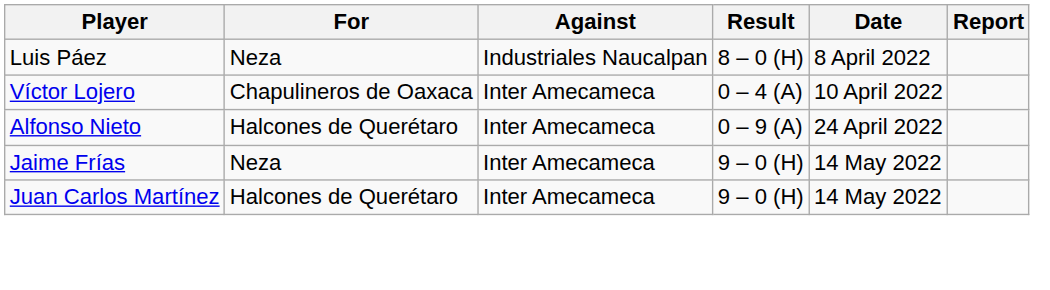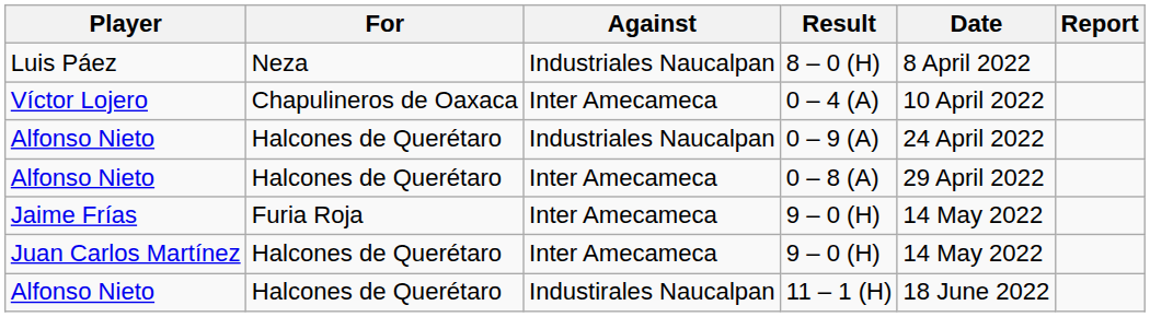 <table class="wikitable sortable">
 <tr>
 <th>Player</th>
 <th>For</th>
 <th>Against</th>
 <th align=center>Result</th>
 <th>Date</th>
 <th>Report</th>
 </tr>
 <tr>
 <td> Luis Páez</td>
 <td>Neza</td>
 <td>Industriales Naucalpan</td>
 <td>8 – 0 (H)</td>
 <td>8 April 2022</td>
 <td></td>
 </tr>
 <tr>
 <td> <a href='#'>Víctor Lojero</a></td>
 <td>Chapulineros de Oaxaca</td>
 <td>Inter Amecameca</td>
 <td>0 – 4 (A)</td>
 <td>10 April 2022</td>
 <td></td>
 </tr>
 <tr>
 <td> <a href='#'>Alfonso Nieto</a></td>
 <td>Halcones de Querétaro</td>
-<td>Inter Amecameca</td>
+<td>Industriales Naucalpan</td>
 <td>0 – 9 (A)</td>
 <td>24 April 2022</td>
 <td></td>
 </tr>
 <tr>
+<td> <a href='#'>Alfonso Nieto</a></td>
+<td>Halcones de Querétaro</td>
+<td>Inter Amecameca</td>
+<td>0 – 8 (A)</td>
+<td>29 April 2022</td>
+<td></td>
+</tr>
+<tr>
 <td> <a href='#'>Jaime Frías</a></td>
-<td>Neza</td>
+<td>Furia Roja</td>
 <td>Inter Amecameca</td>
 <td>9 – 0 (H)</td>
 <td>14 May 2022</td>
 <td></td>
 </tr>
 <tr>
 <td> <a href='#'>Juan Carlos Martínez</a></td>
 <td>Halcones de Querétaro</td>
 <td>Inter Amecameca</td>
 <td>9 – 0 (H)</td>
 <td>14 May 2022</td>
 <td></td>
 </tr>
+<tr>
+<td> <a href='#'>Alfonso Nieto</a></td>
+<td>Halcones de Querétaro</td>
+<td>Industirales Naucalpan</td>
+<td>11 – 1 (H)</td>
+<td>18 June 2022</td>
+<td></td>
+</tr>
 </table>
